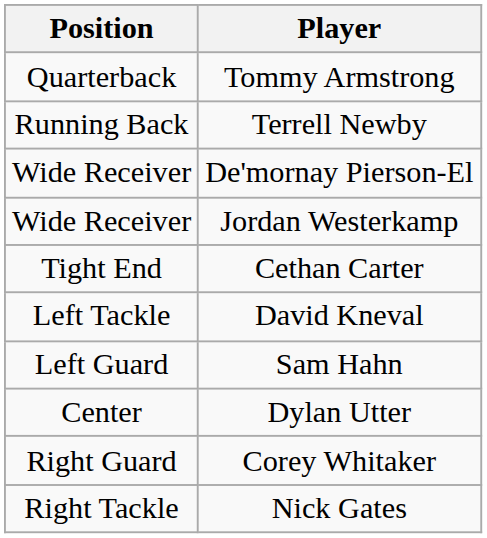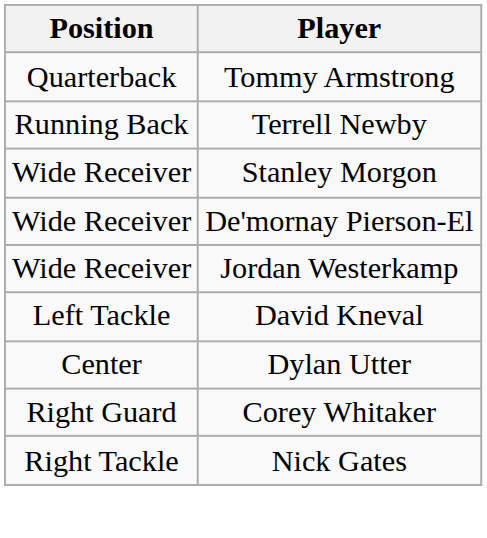 <table class="wikitable" style="text-align: center;">
 <tr>
 <th>Position</th>
 <th>Player</th>
 </tr>
 <tr>
 <td>Quarterback</td>
 <td>Tommy Armstrong</td>
 </tr>
 <tr>
 <td>Running Back</td>
 <td>Terrell Newby</td>
 </tr>
 <tr>
 <td>Wide Receiver</td>
+<td>Stanley Morgon</td>
+</tr>
+<tr>
+<td>Wide Receiver</td>
 <td>De'mornay Pierson-El</td>
 </tr>
 <tr>
 <td>Wide Receiver</td>
 <td>Jordan Westerkamp</td>
 </tr>
 <tr>
-<td>Tight End</td>
-<td>Cethan Carter</td>
-</tr>
-<tr>
 <td>Left Tackle</td>
 <td>David Kneval</td>
-</tr>
-<tr>
-<td>Left Guard</td>
-<td>Sam Hahn</td>
 </tr>
 <tr>
 <td>Center</td>
 <td>Dylan Utter</td>
 </tr>
 <tr>
 <td>Right Guard</td>
 <td>Corey Whitaker</td>
 </tr>
 <tr>
 <td>Right Tackle</td>
 <td>Nick Gates</td>
 </tr>
 </table>
